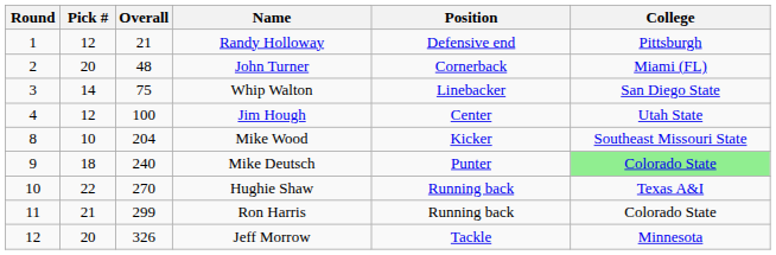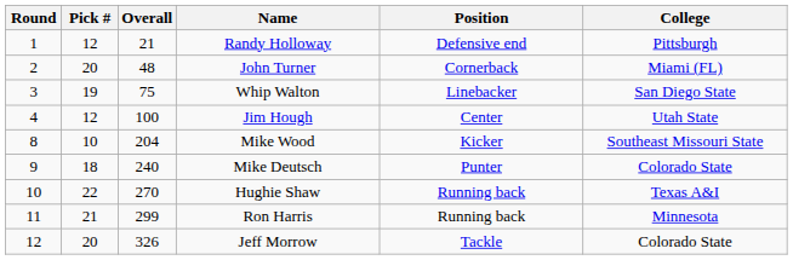 <table class="wikitable sortable" style="text-align:center">
 <tr>
 <th width=50px>Round</th>
 <th width=50px>Pick #</th>
 <th width=50px>Overall</th>
 <th width=200px>Name</th>
 <th width=200px>Position</th>
 <th width=200px>College</th>
 </tr>
 <tr>
 <td>1</td>
 <td>12</td>
 <td>21</td>
 <td><a href='#'>Randy Holloway</a></td>
 <td><a href='#'>Defensive end</a></td>
 <td><a href='#'>Pittsburgh</a></td>
 </tr>
 <tr>
 <td>2</td>
 <td>20</td>
 <td>48</td>
 <td><a href='#'>John Turner</a></td>
 <td><a href='#'>Cornerback</a></td>
 <td><a href='#'>Miami (FL)</a></td>
 </tr>
 <tr>
 <td>3</td>
-<td>14</td>
+<td>19</td>
 <td>75</td>
 <td>Whip Walton</td>
 <td><a href='#'>Linebacker</a></td>
 <td><a href='#'>San Diego State</a></td>
 </tr>
 <tr>
 <td>4</td>
 <td>12</td>
 <td>100</td>
 <td><a href='#'>Jim Hough</a></td>
 <td><a href='#'>Center</a></td>
 <td><a href='#'>Utah State</a></td>
 </tr>
 <tr>
 <td>8</td>
 <td>10</td>
 <td>204</td>
 <td>Mike Wood</td>
 <td><a href='#'>Kicker</a></td>
 <td><a href='#'>Southeast Missouri State</a></td>
 </tr>
 <tr>
 <td>9</td>
 <td>18</td>
 <td>240</td>
 <td>Mike Deutsch</td>
 <td><a href='#'>Punter</a></td>
-<td style="background: lightgreen;"><a href='#'>Colorado State</a></td>
+<td><a href='#'>Colorado State</a></td>
 </tr>
 <tr>
 <td>10</td>
 <td>22</td>
 <td>270</td>
 <td>Hughie Shaw</td>
 <td><a href='#'>Running back</a></td>
 <td><a href='#'>Texas A&I</a></td>
 </tr>
 <tr>
 <td>11</td>
 <td>21</td>
 <td>299</td>
 <td>Ron Harris</td>
 <td>Running back</td>
-<td>Colorado State</td>
+<td><a href='#'>Minnesota</a></td>
 </tr>
 <tr>
 <td>12</td>
 <td>20</td>
 <td>326</td>
 <td>Jeff Morrow</td>
 <td><a href='#'>Tackle</a></td>
-<td><a href='#'>Minnesota</a></td>
+<td>Colorado State</td>
 </tr>
 </table>
